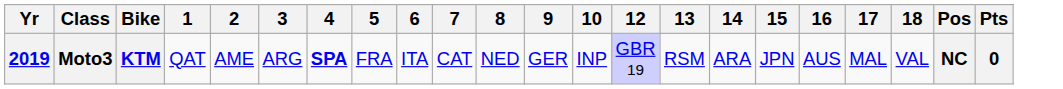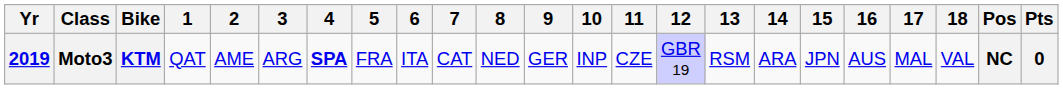 <table class="wikitable" style="text-align:center">
 <tr>
 <th>Yr</th>
 <th>Class</th>
 <th>Bike</th>
 <th>1</th>
 <th>2</th>
 <th>3</th>
 <th>4</th>
 <th>5</th>
 <th>6</th>
 <th>7</th>
 <th>8</th>
 <th>9</th>
 <th>10</th>
+<th>11</th>
 <th>12</th>
 <th>13</th>
 <th>14</th>
 <th>15</th>
 <th>16</th>
 <th>17</th>
 <th>18</th>
 <th>Pos</th>
 <th>Pts</th>
 </tr>
 <tr>
 <th align="left"><a href='#'>2019</a></th>
 <th align="left">Moto3</th>
 <th align="left"><a href='#'>KTM</a></th>
 <td><a href='#'>QAT</a></td>
 <td><a href='#'>AME</a></td>
 <td><a href='#'>ARG</a></td>
 <td><strong><a href='#'>SPA</a></strong></td>
 <td><a href='#'>FRA</a></td>
 <td><a href='#'>ITA</a></td>
 <td><a href='#'>CAT</a></td>
 <td><a href='#'>NED</a></td>
 <td><a href='#'>GER</a></td>
 <td><a href='#'>INP</a></td>
+<td><a href='#'>CZE</a></td>
 <td style="background:#CFCFFF;"><a href='#'>GBR</a><br><small>19</small></td>
 <td><a href='#'>RSM</a></td>
 <td><a href='#'>ARA</a></td>
 <td><a href='#'>JPN</a></td>
 <td><a href='#'>AUS</a></td>
 <td><a href='#'>MAL</a></td>
 <td><a href='#'>VAL</a></td>
 <th>NC</th>
 <th>0</th>
 </tr>
 </table>
